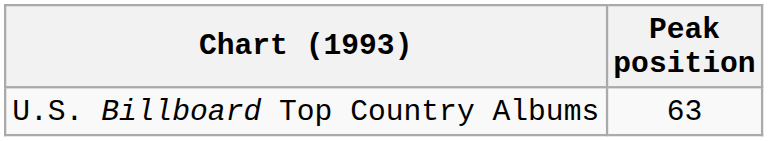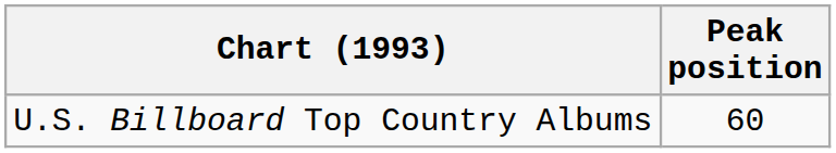 <table class="wikitable">
 <tr>
 <th>Chart (1993)</th>
 <th>Peak<br>position</th>
 </tr>
 <tr>
 <td>U.S. <em>Billboard</em> Top Country Albums</td>
-<td align="center">63</td>
+<td align="center">60</td>
 </tr>
 </table>
